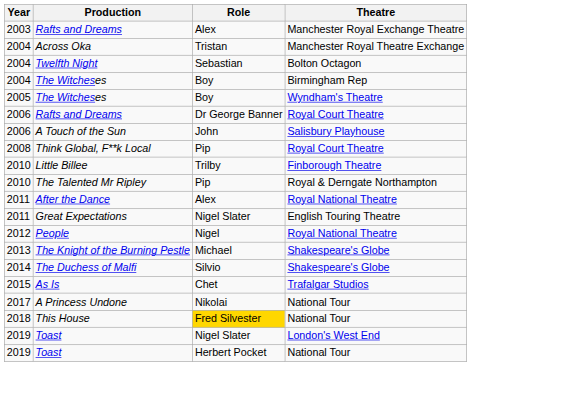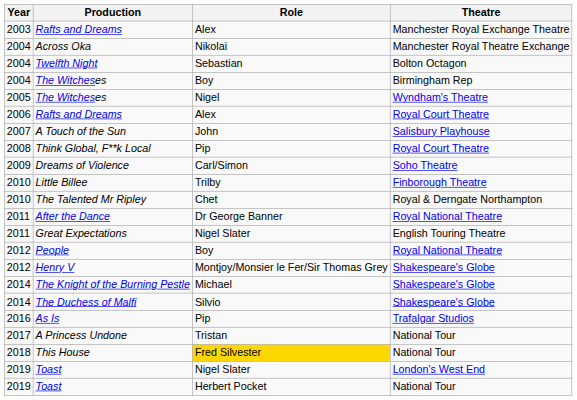 <table class="wikitable">
 <tr>
 <th>Year</th>
 <th>Production</th>
 <th>Role</th>
 <th>Theatre</th>
 </tr>
 <tr>
 <td>2003</td>
 <td><em><a href='#'>Rafts and Dreams</a></em></td>
 <td>Alex</td>
 <td>Manchester Royal Exchange Theatre</td>
 </tr>
 <tr>
 <td>2004</td>
 <td><em>Across Oka</em></td>
-<td>Tristan</td>
+<td>Nikolai</td>
 <td>Manchester Royal Theatre Exchange</td>
 </tr>
 <tr>
 <td>2004</td>
 <td><em><a href='#'>Twelfth Night</a></em></td>
 <td>Sebastian</td>
 <td>Bolton Octagon</td>
 </tr>
 <tr>
 <td>2004</td>
 <td><em><a href='#'>The Witches</a>es</em></td>
 <td>Boy</td>
 <td>Birmingham Rep</td>
 </tr>
 <tr>
 <td>2005</td>
 <td><em><a href='#'>The Witches</a>es</em></td>
-<td>Boy</td>
+<td>Nigel</td>
 <td><a href='#'>Wyndham's Theatre</a></td>
 </tr>
 <tr>
 <td>2006</td>
 <td><em><a href='#'>Rafts and Dreams</a></em></td>
-<td>Dr George Banner</td>
+<td>Alex</td>
 <td><a href='#'>Royal Court Theatre</a></td>
 </tr>
 <tr>
-<td>2006</td>
+<td>2007</td>
 <td><em>A Touch of the Sun</em></td>
 <td>John</td>
 <td><a href='#'>Salisbury Playhouse</a></td>
 </tr>
 <tr>
 <td>2008</td>
 <td><em>Think Global, F**k Local</em></td>
 <td>Pip</td>
 <td><a href='#'>Royal Court Theatre</a></td>
 </tr>
 <tr>
+<td>2009</td>
+<td><em>Dreams of Violence</em></td>
+<td>Carl/Simon</td>
+<td><a href='#'>Soho Theatre</a></td>
+</tr>
+<tr>
 <td>2010</td>
 <td><em>Little Billee</em></td>
 <td>Trilby</td>
 <td><a href='#'>Finborough Theatre</a></td>
 </tr>
 <tr>
 <td>2010</td>
 <td><em>The Talented Mr Ripley</em></td>
-<td>Pip</td>
+<td>Chet</td>
 <td>Royal & Derngate Northampton</td>
 </tr>
 <tr>
 <td>2011</td>
 <td><em><a href='#'>After the Dance</a></em></td>
-<td>Alex</td>
+<td>Dr George Banner</td>
 <td><a href='#'>Royal National Theatre</a></td>
 </tr>
 <tr>
 <td>2011</td>
 <td><em>Great Expectations</em></td>
 <td>Nigel Slater</td>
 <td>English Touring Theatre</td>
 </tr>
 <tr>
 <td>2012</td>
 <td><em><a href='#'>People</a></em></td>
-<td>Nigel</td>
+<td>Boy</td>
 <td><a href='#'>Royal National Theatre</a></td>
 </tr>
 <tr>
-<td>2013</td>
+<td>2012</td>
+<td><em><a href='#'>Henry V</a></em></td>
+<td>Montjoy/Monsier le Fer/Sir Thomas Grey</td>
+<td><a href='#'>Shakespeare's Globe</a></td>
+</tr>
+<tr>
+<td>2014</td>
 <td><em><a href='#'>The Knight of the Burning Pestle</a></em></td>
 <td>Michael</td>
 <td><a href='#'>Shakespeare's Globe</a></td>
 </tr>
 <tr>
 <td>2014</td>
 <td><em><a href='#'>The Duchess of Malfi</a></em></td>
 <td>Silvio</td>
 <td><a href='#'>Shakespeare's Globe</a></td>
 </tr>
 <tr>
-<td>2015</td>
+<td>2016</td>
 <td><em><a href='#'>As Is</a></em></td>
-<td>Chet</td>
+<td>Pip</td>
 <td><a href='#'>Trafalgar Studios</a></td>
 </tr>
 <tr>
 <td>2017</td>
 <td><em>A Princess Undone</em></td>
-<td>Nikolai</td>
+<td>Tristan</td>
 <td>National Tour</td>
 </tr>
 <tr>
 <td>2018</td>
 <td><em>This House</em></td>
 <td style="background: gold;">Fred Silvester</td>
 <td>National Tour</td>
 </tr>
 <tr>
 <td>2019</td>
 <td><em><a href='#'>Toast</a></em></td>
 <td>Nigel Slater</td>
 <td><a href='#'>London's West End</a></td>
 </tr>
 <tr>
 <td>2019</td>
 <td><em><a href='#'>Toast</a></em></td>
 <td>Herbert Pocket</td>
 <td>National Tour</td>
 </tr>
 </table>
